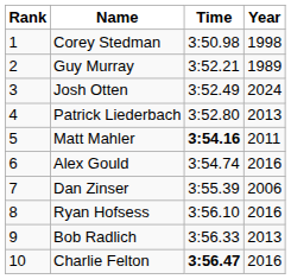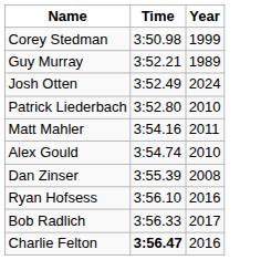 <table class="wikitable">
 <tr>
-<th style="background:white">Rank</th>
 <th style="background:white">Name</th>
 <th style="background:white">Time</th>
 <th style="background:white">Year</th>
 </tr>
 <tr>
-<td>1</td>
 <td>Corey Stedman</td>
 <td>3:50.98</td>
-<td>1998</td>
+<td>1999</td>
 </tr>
 <tr>
-<td>2</td>
 <td>Guy Murray</td>
 <td>3:52.21</td>
 <td>1989</td>
 </tr>
 <tr>
-<td>3</td>
 <td>Josh Otten</td>
 <td>3:52.49</td>
 <td>2024</td>
 </tr>
 <tr>
-<td>4</td>
 <td>Patrick Liederbach</td>
 <td>3:52.80</td>
-<td>2013</td>
+<td>2010</td>
 </tr>
 <tr>
-<td>5</td>
 <td>Matt Mahler</td>
-<td><strong>3:54.16</strong></td>
+<td>3:54.16</td>
 <td>2011</td>
 </tr>
 <tr>
-<td>6</td>
 <td>Alex Gould</td>
 <td>3:54.74</td>
-<td>2016</td>
+<td>2010</td>
 </tr>
 <tr>
-<td>7</td>
 <td>Dan Zinser</td>
 <td>3:55.39</td>
-<td>2006</td>
+<td>2008</td>
 </tr>
 <tr>
-<td>8</td>
 <td>Ryan Hofsess</td>
 <td>3:56.10</td>
 <td>2016</td>
 </tr>
 <tr>
-<td>9</td>
 <td>Bob Radlich</td>
 <td>3:56.33</td>
-<td>2013</td>
+<td>2017</td>
 </tr>
 <tr>
-<td>10</td>
 <td>Charlie Felton</td>
 <td><strong>3:56.47</strong></td>
 <td>2016</td>
 </tr>
 </table>
